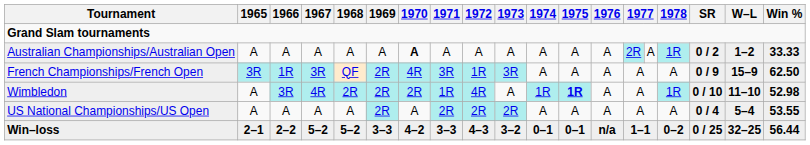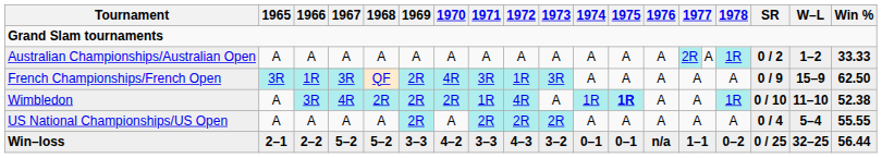 <table class=wikitable style=text-align:center;font-size:97%>
 <tr>
 <th>Tournament</th>
 <th>1965</th>
 <th>1966</th>
 <th>1967</th>
 <th>1968</th>
 <th>1969</th>
 <th><a href='#'>1970</a></th>
 <th><a href='#'>1971</a></th>
 <th><a href='#'>1972</a></th>
 <th><a href='#'>1973</a></th>
 <th><a href='#'>1974</a></th>
 <th><a href='#'>1975</a></th>
 <th><a href='#'>1976</a></th>
 <th colspan="2"><a href='#'>1977</a></th>
 <th><a href='#'>1978</a></th>
 <th>SR</th>
 <th>W–L</th>
 <th>Win %</th>
 </tr>
 <tr>
 <td colspan="19" align="left"><strong>Grand Slam tournaments</strong></td>
 </tr>
 <tr>
 <td bgcolor="#EFEFEF" align="left"><a href='#'>Australian Championships/Australian Open</a></td>
 <td>A</td>
 <td>A</td>
 <td>A</td>
 <td>A</td>
 <td>A</td>
-<td><strong>A</strong></td>
+<td>A</td>
 <td>A</td>
 <td>A</td>
 <td>A</td>
 <td>A</td>
 <td>A</td>
 <td>A</td>
 <td bgcolor="#AFEEEE"><a href='#'>2R</a></td>
 <td>A</td>
 <td bgcolor="#AFEEEE"><a href='#'>1R</a></td>
 <td bgcolor="#EFEFEF"><strong>0 / 2</strong></td>
 <td bgcolor="#EFEFEF"><strong>1–2</strong></td>
 <td bgcolor="#EFEFEF"><strong>33.33</strong></td>
 </tr>
 <tr>
 <td bgcolor="#EFEFEF" align="left"><a href='#'>French Championships/French Open</a></td>
 <td bgcolor="#AFEEEE"><a href='#'>3R</a></td>
 <td bgcolor="#AFEEEE"><a href='#'>1R</a></td>
 <td bgcolor="#AFEEEE"><a href='#'>3R</a></td>
 <td bgcolor="#FFEBCD"><a href='#'>QF</a></td>
 <td bgcolor="#AFEEEE"><a href='#'>2R</a></td>
 <td bgcolor="#AFEEEE"><a href='#'>4R</a></td>
 <td bgcolor="#AFEEEE"><a href='#'>3R</a></td>
 <td bgcolor="#AFEEEE"><a href='#'>1R</a></td>
 <td bgcolor="#AFEEEE"><a href='#'>3R</a></td>
 <td>A</td>
 <td>A</td>
 <td>A</td>
 <td colspan="2">A</td>
 <td>A</td>
 <td bgcolor="#EFEFEF"><strong>0 / 9</strong></td>
 <td bgcolor="#EFEFEF"><strong>15–9</strong></td>
 <td bgcolor="#EFEFEF"><strong>62.50</strong></td>
 </tr>
 <tr>
 <td bgcolor="#EFEFEF" align="left"><a href='#'>Wimbledon</a></td>
 <td>A</td>
 <td bgcolor="#AFEEEE"><a href='#'>3R</a></td>
 <td bgcolor="#AFEEEE"><a href='#'>4R</a></td>
 <td bgcolor="#AFEEEE"><a href='#'>2R</a></td>
 <td bgcolor="#AFEEEE"><a href='#'>2R</a></td>
 <td bgcolor="#AFEEEE"><a href='#'>2R</a></td>
 <td bgcolor="#AFEEEE"><a href='#'>1R</a></td>
 <td bgcolor="#AFEEEE"><a href='#'>4R</a></td>
 <td>A</td>
 <td bgcolor="#AFEEEE"><a href='#'>1R</a></td>
 <td bgcolor="#AFEEEE"><strong><a href='#'>1R</a></strong></td>
 <td>A</td>
 <td colspan="2">A</td>
 <td bgcolor="#AFEEEE"><a href='#'>1R</a></td>
 <td bgcolor="#EFEFEF"><strong>0 / 10</strong></td>
 <td bgcolor="#EFEFEF"><strong>11–10</strong></td>
-<td bgcolor="#EFEFEF"><strong>52.98</strong></td>
+<td bgcolor="#EFEFEF"><strong>52.38</strong></td>
 </tr>
 <tr>
 <td bgcolor="#EFEFEF" align="left"><a href='#'>US National Championships/US Open</a></td>
 <td>A</td>
 <td>A</td>
 <td>A</td>
 <td>A</td>
 <td bgcolor="#AFEEEE"><a href='#'>2R</a></td>
 <td>A</td>
 <td bgcolor="#AFEEEE"><a href='#'>2R</a></td>
 <td bgcolor="#AFEEEE"><a href='#'>2R</a></td>
 <td bgcolor="#AFEEEE"><a href='#'>2R</a></td>
 <td>A</td>
 <td>A</td>
 <td>A</td>
 <td colspan="2">A</td>
 <td>A</td>
 <td bgcolor="#EFEFEF"><strong>0 / 4</strong></td>
 <td bgcolor="#EFEFEF"><strong>5–4</strong></td>
-<td bgcolor="#EFEFEF"><strong>53.55</strong></td>
+<td bgcolor="#EFEFEF"><strong>55.55</strong></td>
 </tr>
 <tr>
 <td bgcolor="#EFEFEF" align="left"><strong>Win–loss</strong></td>
 <td bgcolor="#EFEFEF"><strong>2–1</strong></td>
 <td bgcolor="#EFEFEF"><strong>2–2</strong></td>
 <td bgcolor="#EFEFEF"><strong>5–2</strong></td>
 <td bgcolor="#EFEFEF"><strong>5–2</strong></td>
 <td bgcolor="#EFEFEF"><strong>3–3</strong></td>
 <td bgcolor="#EFEFEF"><strong>4–2</strong></td>
 <td bgcolor="#EFEFEF"><strong>3–3</strong></td>
 <td bgcolor="#EFEFEF"><strong>4–3</strong></td>
 <td bgcolor="#EFEFEF"><strong>3–2</strong></td>
 <td bgcolor="#EFEFEF"><strong>0–1</strong></td>
 <td bgcolor="#EFEFEF"><strong>0–1</strong></td>
 <td bgcolor="#EFEFEF"><strong>n/a</strong></td>
 <td bgcolor="#EFEFEF" colspan="2"><strong>1–1</strong></td>
 <td bgcolor="#EFEFEF"><strong>0–2</strong></td>
 <td bgcolor="#EFEFEF"><strong>0 / 25</strong></td>
 <td bgcolor="#EFEFEF"><strong>32–25</strong></td>
 <td bgcolor="#EFEFEF"><strong>56.44</strong></td>
 </tr>
 </table>
